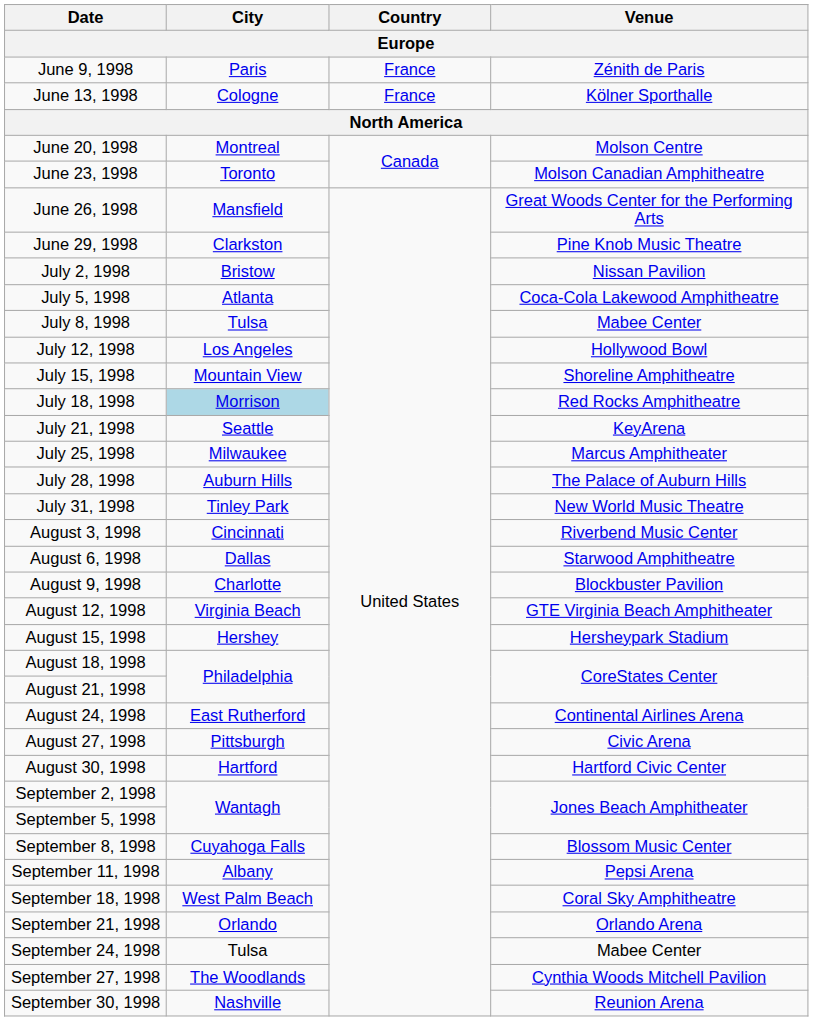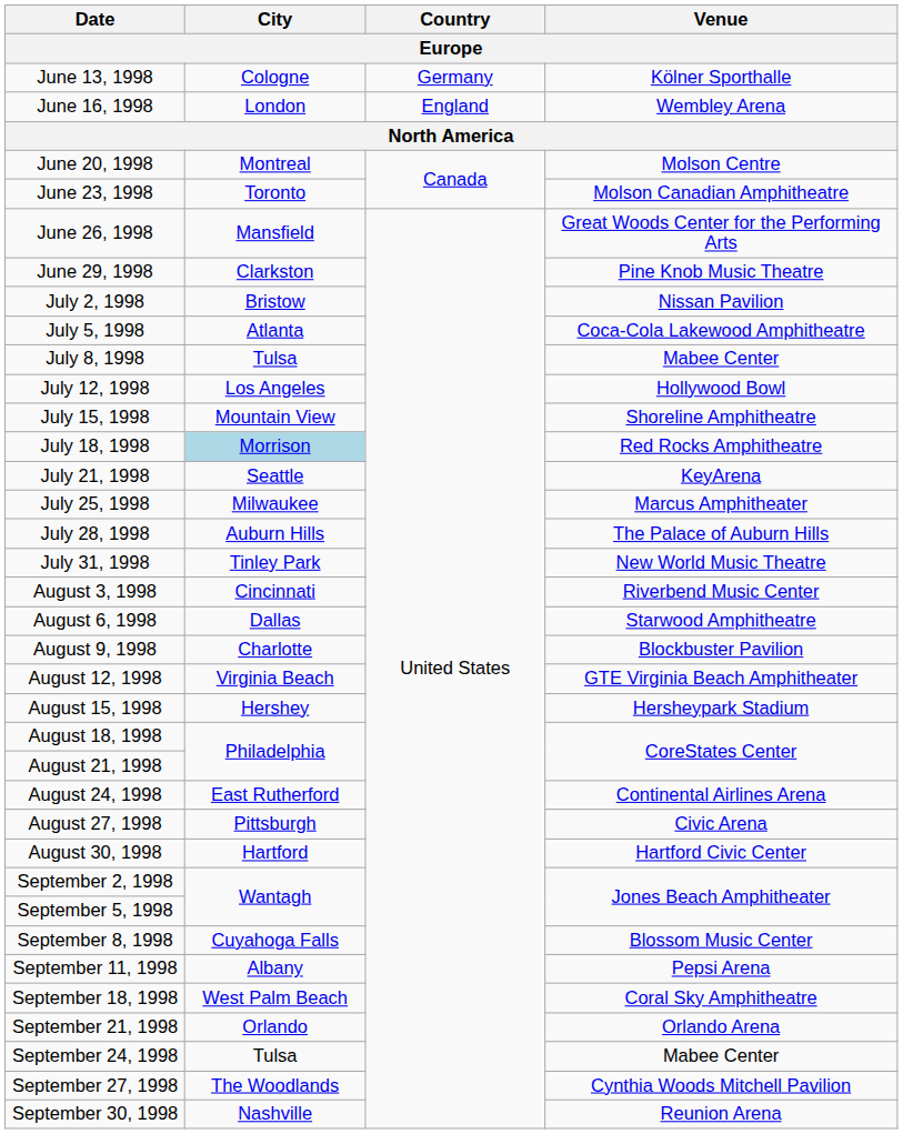 <table class="wikitable" style="text-align:center;">
 <tr>
 <th style="width:150px;">Date</th>
 <th style="width:150px;">City</th>
 <th style="width:150px;">Country</th>
 <th style="width:300px;">Venue</th>
 </tr>
 <tr>
 <th colspan="4">Europe</th>
 </tr>
 <tr>
-<td>June 9, 1998</td>
-<td><a href='#'>Paris</a></td>
-<td><a href='#'>France</a></td>
-<td><a href='#'>Zénith de Paris</a></td>
+<td>June 13, 1998</td>
+<td><a href='#'>Cologne</a></td>
+<td><a href='#'>Germany</a></td>
+<td><a href='#'>Kölner Sporthalle</a></td>
 </tr>
 <tr>
-<td>June 13, 1998</td>
-<td><a href='#'>Cologne</a></td>
-<td><a href='#'>France</a></td>
-<td><a href='#'>Kölner Sporthalle</a></td>
+<td>June 16, 1998</td>
+<td><a href='#'>London</a></td>
+<td><a href='#'>England</a></td>
+<td><a href='#'>Wembley Arena</a></td>
 </tr>
 <tr>
 <th colspan="4">North America</th>
 </tr>
 <tr>
 <td>June 20, 1998</td>
 <td><a href='#'>Montreal</a></td>
 <td rowspan="2"><a href='#'>Canada</a></td>
 <td><a href='#'>Molson Centre</a></td>
 </tr>
 <tr>
 <td>June 23, 1998</td>
 <td><a href='#'>Toronto</a></td>
 <td><a href='#'>Molson Canadian Amphitheatre</a></td>
 </tr>
 <tr>
 <td>June 26, 1998</td>
 <td><a href='#'>Mansfield</a></td>
 <td rowspan="31">United States</td>
 <td><a href='#'>Great Woods Center for the Performing Arts</a></td>
 </tr>
 <tr>
 <td>June 29, 1998</td>
 <td><a href='#'>Clarkston</a></td>
 <td><a href='#'>Pine Knob Music Theatre</a></td>
 </tr>
 <tr>
 <td>July 2, 1998</td>
 <td><a href='#'>Bristow</a></td>
 <td><a href='#'>Nissan Pavilion</a></td>
 </tr>
 <tr>
 <td>July 5, 1998</td>
 <td><a href='#'>Atlanta</a></td>
 <td><a href='#'>Coca-Cola Lakewood Amphitheatre</a></td>
 </tr>
 <tr>
 <td>July 8, 1998</td>
 <td><a href='#'>Tulsa</a></td>
 <td><a href='#'>Mabee Center</a></td>
 </tr>
 <tr>
 <td>July 12, 1998</td>
 <td><a href='#'>Los Angeles</a></td>
 <td><a href='#'>Hollywood Bowl</a></td>
 </tr>
 <tr>
 <td>July 15, 1998</td>
 <td><a href='#'>Mountain View</a></td>
 <td><a href='#'>Shoreline Amphitheatre</a></td>
 </tr>
 <tr>
 <td>July 18, 1998</td>
 <td style="background: lightblue;"><a href='#'>Morrison</a></td>
 <td><a href='#'>Red Rocks Amphitheatre</a></td>
 </tr>
 <tr>
 <td>July 21, 1998</td>
 <td><a href='#'>Seattle</a></td>
 <td><a href='#'>KeyArena</a></td>
 </tr>
 <tr>
 <td>July 25, 1998</td>
 <td><a href='#'>Milwaukee</a></td>
 <td><a href='#'>Marcus Amphitheater</a></td>
 </tr>
 <tr>
 <td>July 28, 1998</td>
 <td><a href='#'>Auburn Hills</a></td>
 <td><a href='#'>The Palace of Auburn Hills</a></td>
 </tr>
 <tr>
 <td>July 31, 1998</td>
 <td><a href='#'>Tinley Park</a></td>
 <td><a href='#'>New World Music Theatre</a></td>
 </tr>
 <tr>
 <td>August 3, 1998</td>
 <td><a href='#'>Cincinnati</a></td>
 <td><a href='#'>Riverbend Music Center</a></td>
 </tr>
 <tr>
 <td>August 6, 1998</td>
 <td><a href='#'>Dallas</a></td>
 <td><a href='#'>Starwood Amphitheatre</a></td>
 </tr>
 <tr>
 <td>August 9, 1998</td>
 <td><a href='#'>Charlotte</a></td>
 <td><a href='#'>Blockbuster Pavilion</a></td>
 </tr>
 <tr>
 <td>August 12, 1998</td>
 <td><a href='#'>Virginia Beach</a></td>
 <td><a href='#'>GTE Virginia Beach Amphitheater</a></td>
 </tr>
 <tr>
 <td>August 15, 1998</td>
 <td><a href='#'>Hershey</a></td>
 <td><a href='#'>Hersheypark Stadium</a></td>
 </tr>
 <tr>
 <td>August 18, 1998</td>
 <td rowspan="2"><a href='#'>Philadelphia</a></td>
 <td rowspan="2"><a href='#'>CoreStates Center</a></td>
 </tr>
 <tr>
 <td>August 21, 1998</td>
 </tr>
 <tr>
 <td>August 24, 1998</td>
 <td><a href='#'>East Rutherford</a></td>
 <td><a href='#'>Continental Airlines Arena</a></td>
 </tr>
 <tr>
 <td>August 27, 1998</td>
 <td><a href='#'>Pittsburgh</a></td>
 <td><a href='#'>Civic Arena</a></td>
 </tr>
 <tr>
 <td>August 30, 1998</td>
 <td><a href='#'>Hartford</a></td>
 <td><a href='#'>Hartford Civic Center</a></td>
 </tr>
 <tr>
 <td>September 2, 1998</td>
 <td rowspan="2"><a href='#'>Wantagh</a></td>
 <td rowspan="2"><a href='#'>Jones Beach Amphitheater</a></td>
 </tr>
 <tr>
 <td>September 5, 1998</td>
 </tr>
 <tr>
 <td>September 8, 1998</td>
 <td><a href='#'>Cuyahoga Falls</a></td>
 <td><a href='#'>Blossom Music Center</a></td>
 </tr>
 <tr>
 <td>September 11, 1998</td>
 <td><a href='#'>Albany</a></td>
 <td><a href='#'>Pepsi Arena</a></td>
 </tr>
 <tr>
 <td>September 18, 1998</td>
 <td><a href='#'>West Palm Beach</a></td>
 <td><a href='#'>Coral Sky Amphitheatre</a></td>
 </tr>
 <tr>
 <td>September 21, 1998</td>
 <td><a href='#'>Orlando</a></td>
 <td><a href='#'>Orlando Arena</a></td>
 </tr>
 <tr>
 <td>September 24, 1998</td>
 <td>Tulsa</td>
 <td>Mabee Center</td>
 </tr>
 <tr>
 <td>September 27, 1998</td>
 <td><a href='#'>The Woodlands</a></td>
 <td><a href='#'>Cynthia Woods Mitchell Pavilion</a></td>
 </tr>
 <tr>
 <td>September 30, 1998</td>
 <td><a href='#'>Nashville</a></td>
 <td><a href='#'>Reunion Arena</a></td>
 </tr>
 </table>
